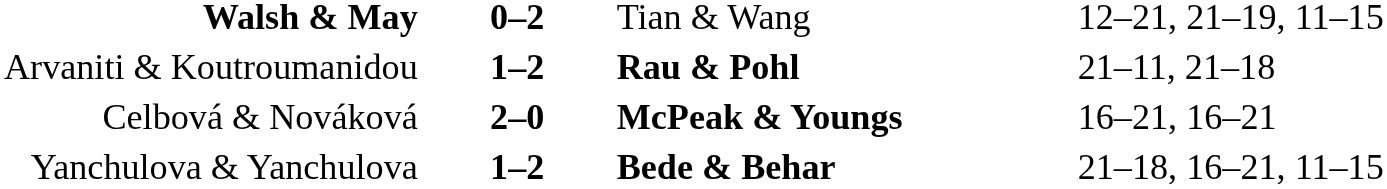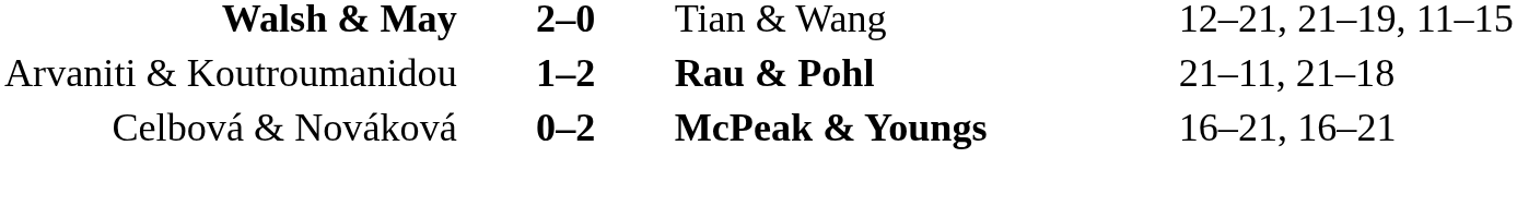 <table>
 <tr>
 <th width=200></th>
 <th width=80></th>
 <th width=200></th>
 <th width=220></th>
 </tr>
 <tr>
 <td align=right><strong>Walsh & May</strong></td>
-<td align=center><strong>0–2</strong></td>
+<td align=center><strong>2–0</strong></td>
 <td align=left>Tian & Wang</td>
 <td>12–21, 21–19, 11–15</td>
 </tr>
 <tr>
 <td align=right>Arvaniti & Koutroumanidou</td>
 <td align=center><strong>1–2</strong></td>
 <td align=left><strong>Rau & Pohl</strong></td>
 <td>21–11, 21–18</td>
 </tr>
 <tr>
 <td align=right>Celbová & Nováková</td>
-<td align=center><strong>2–0</strong></td>
+<td align=center><strong>0–2</strong></td>
 <td align=left><strong>McPeak & Youngs</strong></td>
 <td>16–21, 16–21</td>
 </tr>
-<tr>
-<td align=right>Yanchulova & Yanchulova</td>
-<td align=center><strong>1–2</strong></td>
-<td align=left><strong>Bede & Behar</strong></td>
-<td>21–18, 16–21, 11–15</td>
-</tr>
 </table>
